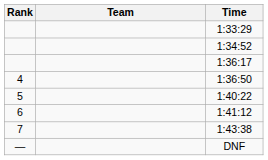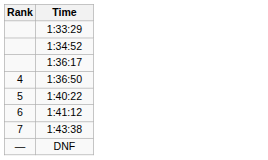 <table class=wikitable style="text-align:center">
 <tr>
 <th width=40>Rank</th>
-<th width=250>Team</th>
 <th width=80>Time</th>
 </tr>
 <tr>
 <td></td>
-<td align=left></td>
 <td>1:33:29</td>
 </tr>
 <tr>
 <td></td>
-<td align=left></td>
 <td>1:34:52</td>
 </tr>
 <tr>
 <td></td>
-<td align=left></td>
 <td>1:36:17</td>
 </tr>
 <tr>
 <td>4</td>
-<td align=left></td>
 <td>1:36:50</td>
 </tr>
 <tr>
 <td>5</td>
-<td align=left></td>
 <td>1:40:22</td>
 </tr>
 <tr>
 <td>6</td>
-<td align=left></td>
 <td>1:41:12</td>
 </tr>
 <tr>
 <td>7</td>
-<td align=left></td>
 <td>1:43:38</td>
 </tr>
 <tr>
 <td>—</td>
-<td align=left></td>
 <td>DNF</td>
 </tr>
 </table>
